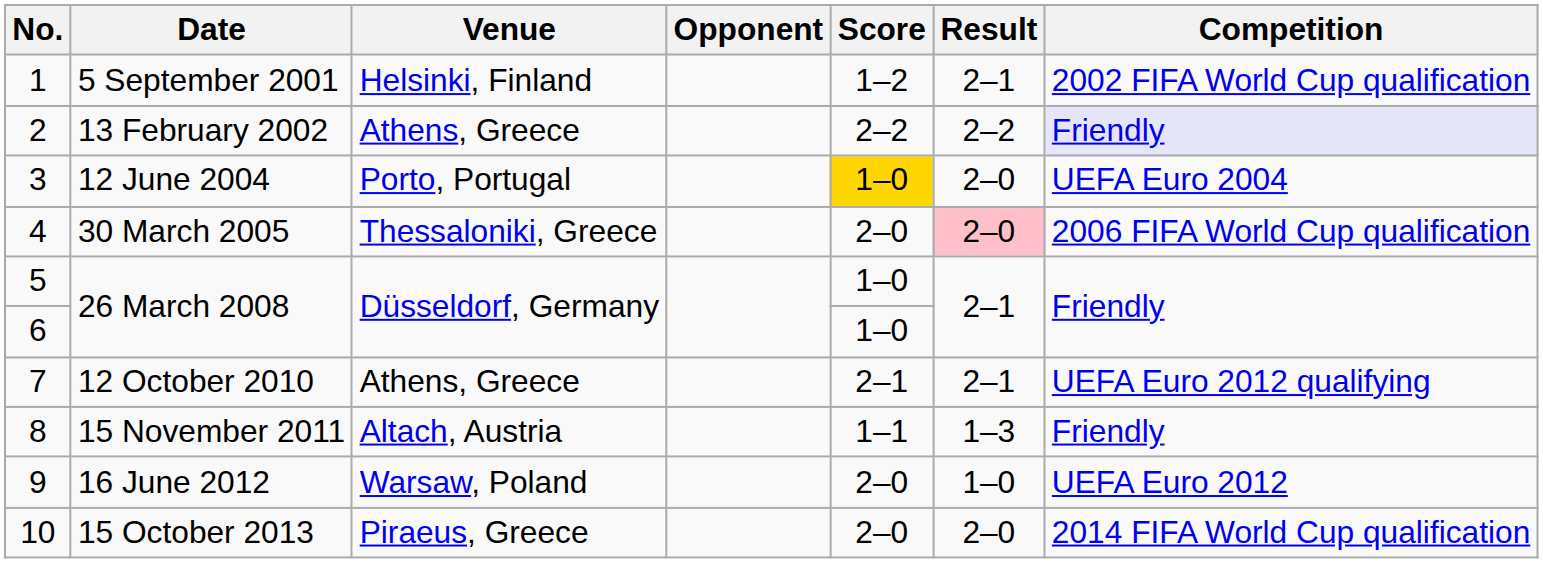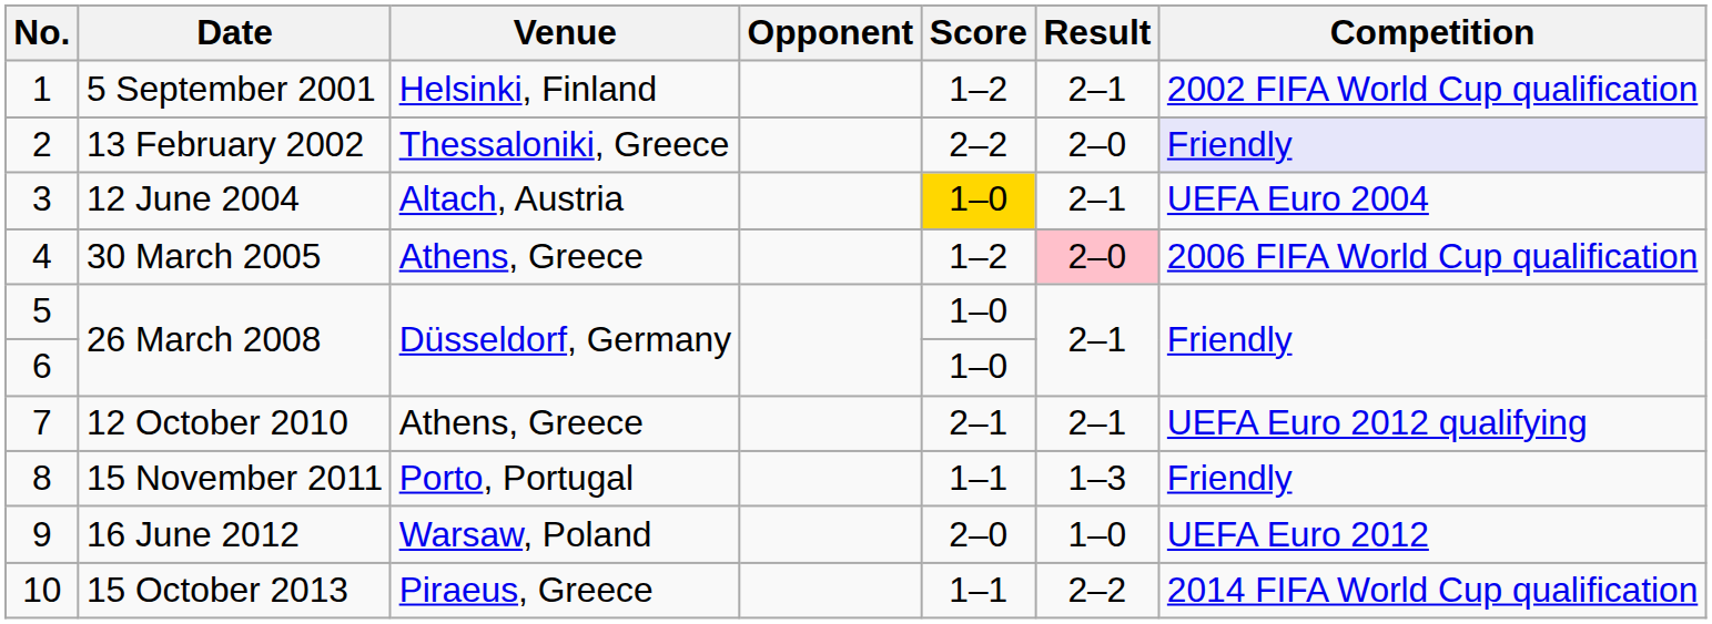 <table class="wikitable sortable">
 <tr>
 <th scope="col">No.</th>
 <th scope="col">Date</th>
 <th scope="col">Venue</th>
 <th scope="col">Opponent</th>
 <th scope="col">Score</th>
 <th scope="col">Result</th>
 <th scope="col">Competition</th>
 </tr>
 <tr>
 <td align="center">1</td>
 <td>5 September 2001</td>
 <td><a href='#'>Helsinki</a>, Finland</td>
 <td></td>
 <td align="center">1–2</td>
 <td align="center">2–1</td>
 <td><a href='#'>2002 FIFA World Cup qualification</a></td>
 </tr>
 <tr>
 <td align="center">2</td>
 <td>13 February 2002</td>
-<td><a href='#'>Athens</a>, Greece</td>
+<td><a href='#'>Thessaloniki</a>, Greece</td>
 <td></td>
 <td align="center">2–2</td>
-<td align="center">2–2</td>
+<td align="center">2–0</td>
 <td style="background: lavender;"><a href='#'>Friendly</a></td>
 </tr>
 <tr>
 <td align="center">3</td>
 <td>12 June 2004</td>
-<td><a href='#'>Porto</a>, Portugal</td>
+<td><a href='#'>Altach</a>, Austria</td>
 <td></td>
 <td align="center" style="background: gold;">1–0</td>
-<td align="center">2–0</td>
+<td align="center">2–1</td>
 <td><a href='#'>UEFA Euro 2004</a></td>
 </tr>
 <tr>
 <td align="center">4</td>
 <td>30 March 2005</td>
-<td><a href='#'>Thessaloniki</a>, Greece</td>
+<td><a href='#'>Athens</a>, Greece</td>
 <td></td>
-<td align="center">2–0</td>
+<td align="center">1–2</td>
 <td align="center" style="background: pink;">2–0</td>
 <td><a href='#'>2006 FIFA World Cup qualification</a></td>
 </tr>
 <tr>
 <td align="center">5</td>
 <td rowspan="2">26 March 2008</td>
 <td rowspan="2"><a href='#'>Düsseldorf</a>, Germany</td>
 <td rowspan="2"></td>
 <td align="center">1–0</td>
 <td rowspan="2" align="center">2–1</td>
 <td rowspan="2"><a href='#'>Friendly</a></td>
 </tr>
 <tr>
 <td align="center">6</td>
 <td align="center">1–0</td>
 </tr>
 <tr>
 <td align="center">7</td>
 <td>12 October 2010</td>
 <td>Athens, Greece</td>
 <td></td>
 <td align="center">2–1</td>
 <td align="center">2–1</td>
 <td><a href='#'>UEFA Euro 2012 qualifying</a></td>
 </tr>
 <tr>
 <td align="center">8</td>
 <td>15 November 2011</td>
-<td><a href='#'>Altach</a>, Austria</td>
+<td><a href='#'>Porto</a>, Portugal</td>
 <td></td>
 <td align="center">1–1</td>
 <td align="center">1–3</td>
 <td><a href='#'>Friendly</a></td>
 </tr>
 <tr>
 <td align="center">9</td>
 <td>16 June 2012</td>
 <td><a href='#'>Warsaw</a>, Poland</td>
 <td></td>
 <td align="center">2–0</td>
 <td align="center">1–0</td>
 <td><a href='#'>UEFA Euro 2012</a></td>
 </tr>
 <tr>
 <td align="center">10</td>
 <td>15 October 2013</td>
 <td><a href='#'>Piraeus</a>, Greece</td>
 <td></td>
-<td align="center">2–0</td>
-<td align="center">2–0</td>
+<td align="center">1–1</td>
+<td align="center">2–2</td>
 <td><a href='#'>2014 FIFA World Cup qualification</a></td>
 </tr>
 </table>
